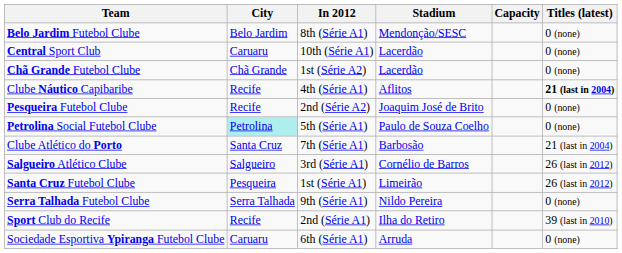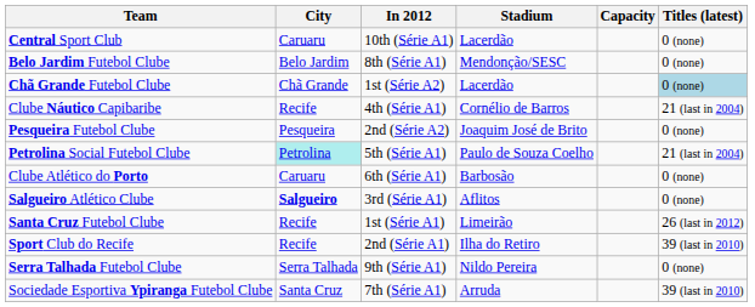 <table class="wikitable sortable">
 <tr>
 <th>Team</th>
 <th>City</th>
 <th>In 2012</th>
 <th>Stadium</th>
 <th>Capacity</th>
 <th>Titles (latest)</th>
 </tr>
 <tr>
+<td><a href='#'><strong>Central</strong> Sport Club</a></td>
+<td><a href='#'>Caruaru</a></td>
+<td>10th (<a href='#'>Série A1</a>)</td>
+<td><a href='#'>Lacerdão</a></td>
+<td></td>
+<td>0 <small>(none)</small></td>
+</tr>
+<tr>
 <td><a href='#'><strong>Belo Jardim</strong> Futebol Clube</a></td>
 <td><a href='#'>Belo Jardim</a></td>
 <td>8th (<a href='#'>Série A1</a>)</td>
 <td><a href='#'>Mendonção/SESC</a></td>
-<td></td>
-<td>0 <small>(none)</small></td>
-</tr>
-<tr>
-<td><a href='#'><strong>Central</strong> Sport Club</a></td>
-<td><a href='#'>Caruaru</a></td>
-<td>10th (<a href='#'>Série A1</a>)</td>
-<td><a href='#'>Lacerdão</a></td>
 <td></td>
 <td>0 <small>(none)</small></td>
 </tr>
 <tr>
 <td><a href='#'><strong>Chã Grande</strong> Futebol Clube</a></td>
 <td><a href='#'>Chã Grande</a></td>
 <td>1st (<a href='#'>Série A2</a>)</td>
 <td><a href='#'>Lacerdão</a></td>
 <td></td>
-<td>0 <small>(none)</small></td>
+<td style="background: lightblue;">0 <small>(none)</small></td>
 </tr>
 <tr>
 <td><a href='#'>Clube <strong>Náutico</strong> Capibaribe</a></td>
 <td><a href='#'>Recife</a></td>
 <td>4th (<a href='#'>Série A1</a>)</td>
-<td><a href='#'>Aflitos</a></td>
+<td><a href='#'>Cornélio de Barros</a></td>
 <td></td>
-<td><strong>21 <small>(last in <a href='#'>2004</a>)</small></strong></td>
+<td>21 <small>(last in <a href='#'>2004</a>)</small></td>
 </tr>
 <tr>
 <td><a href='#'><strong>Pesqueira</strong> Futebol Clube</a></td>
-<td><a href='#'>Recife</a></td>
+<td><a href='#'>Pesqueira</a></td>
 <td>2nd (<a href='#'>Série A2</a>)</td>
 <td><a href='#'>Joaquim José de Brito</a></td>
 <td></td>
 <td>0 <small>(none)</small></td>
 </tr>
 <tr>
 <td><a href='#'><strong>Petrolina</strong> Social Futebol Clube</a></td>
 <td style="background: paleturquoise;"><a href='#'>Petrolina</a></td>
 <td>5th (<a href='#'>Série A1</a>)</td>
 <td><a href='#'>Paulo de Souza Coelho</a></td>
 <td></td>
+<td>21 <small>(last in <a href='#'>2004</a>)</small></td>
+</tr>
+<tr>
+<td><a href='#'>Clube Atlético do <strong>Porto</strong></a></td>
+<td><a href='#'>Caruaru</a></td>
+<td>6th (<a href='#'>Série A1</a>)</td>
+<td><a href='#'>Barbosão</a></td>
+<td></td>
 <td>0 <small>(none)</small></td>
 </tr>
 <tr>
-<td><a href='#'>Clube Atlético do <strong>Porto</strong></a></td>
-<td><a href='#'>Santa Cruz</a></td>
-<td>7th (<a href='#'>Série A1</a>)</td>
-<td><a href='#'>Barbosão</a></td>
+<td><a href='#'><strong>Salgueiro</strong> Atlético Clube</a></td>
+<td><strong><a href='#'>Salgueiro</a></strong></td>
+<td>3rd (<a href='#'>Série A1</a>)</td>
+<td><a href='#'>Aflitos</a></td>
 <td></td>
-<td>21 <small>(last in <a href='#'>2004</a>)</small></td>
+<td>0 <small>(none)</small></td>
 </tr>
 <tr>
-<td><a href='#'><strong>Salgueiro</strong> Atlético Clube</a></td>
-<td><a href='#'>Salgueiro</a></td>
-<td>3rd (<a href='#'>Série A1</a>)</td>
-<td><a href='#'>Cornélio de Barros</a></td>
+<td><a href='#'><strong>Santa Cruz</strong> Futebol Clube</a></td>
+<td><a href='#'>Recife</a></td>
+<td>1st (<a href='#'>Série A1</a>)</td>
+<td><a href='#'>Limeirão</a></td>
 <td></td>
 <td>26 <small>(last in <a href='#'>2012</a>)</small></td>
 </tr>
 <tr>
-<td><a href='#'><strong>Santa Cruz</strong> Futebol Clube</a></td>
-<td><a href='#'>Pesqueira</a></td>
-<td>1st (<a href='#'>Série A1</a>)</td>
-<td><a href='#'>Limeirão</a></td>
+<td><a href='#'><strong>Sport</strong> Club do Recife</a></td>
+<td><a href='#'>Recife</a></td>
+<td>2nd (<a href='#'>Série A1</a>)</td>
+<td><a href='#'>Ilha do Retiro</a></td>
 <td></td>
-<td>26 <small>(last in <a href='#'>2012</a>)</small></td>
+<td>39 <small>(last in <a href='#'>2010</a>)</small></td>
 </tr>
 <tr>
 <td><a href='#'><strong>Serra Talhada</strong> Futebol Clube</a></td>
 <td><a href='#'>Serra Talhada</a></td>
 <td>9th (<a href='#'>Série A1</a>)</td>
 <td><a href='#'>Nildo Pereira</a></td>
 <td></td>
 <td>0 <small>(none)</small></td>
 </tr>
 <tr>
-<td><a href='#'><strong>Sport</strong> Club do Recife</a></td>
-<td><a href='#'>Recife</a></td>
-<td>2nd (<a href='#'>Série A1</a>)</td>
-<td><a href='#'>Ilha do Retiro</a></td>
+<td><a href='#'>Sociedade Esportiva <strong>Ypiranga</strong> Futebol Clube</a></td>
+<td><a href='#'>Santa Cruz</a></td>
+<td>7th (<a href='#'>Série A1</a>)</td>
+<td><a href='#'>Arruda</a></td>
 <td></td>
 <td>39 <small>(last in <a href='#'>2010</a>)</small></td>
 </tr>
-<tr>
-<td><a href='#'>Sociedade Esportiva <strong>Ypiranga</strong> Futebol Clube</a></td>
-<td><a href='#'>Caruaru</a></td>
-<td>6th (<a href='#'>Série A1</a>)</td>
-<td><a href='#'>Arruda</a></td>
-<td></td>
-<td>0 <small>(none)</small></td>
-</tr>
 </table>
